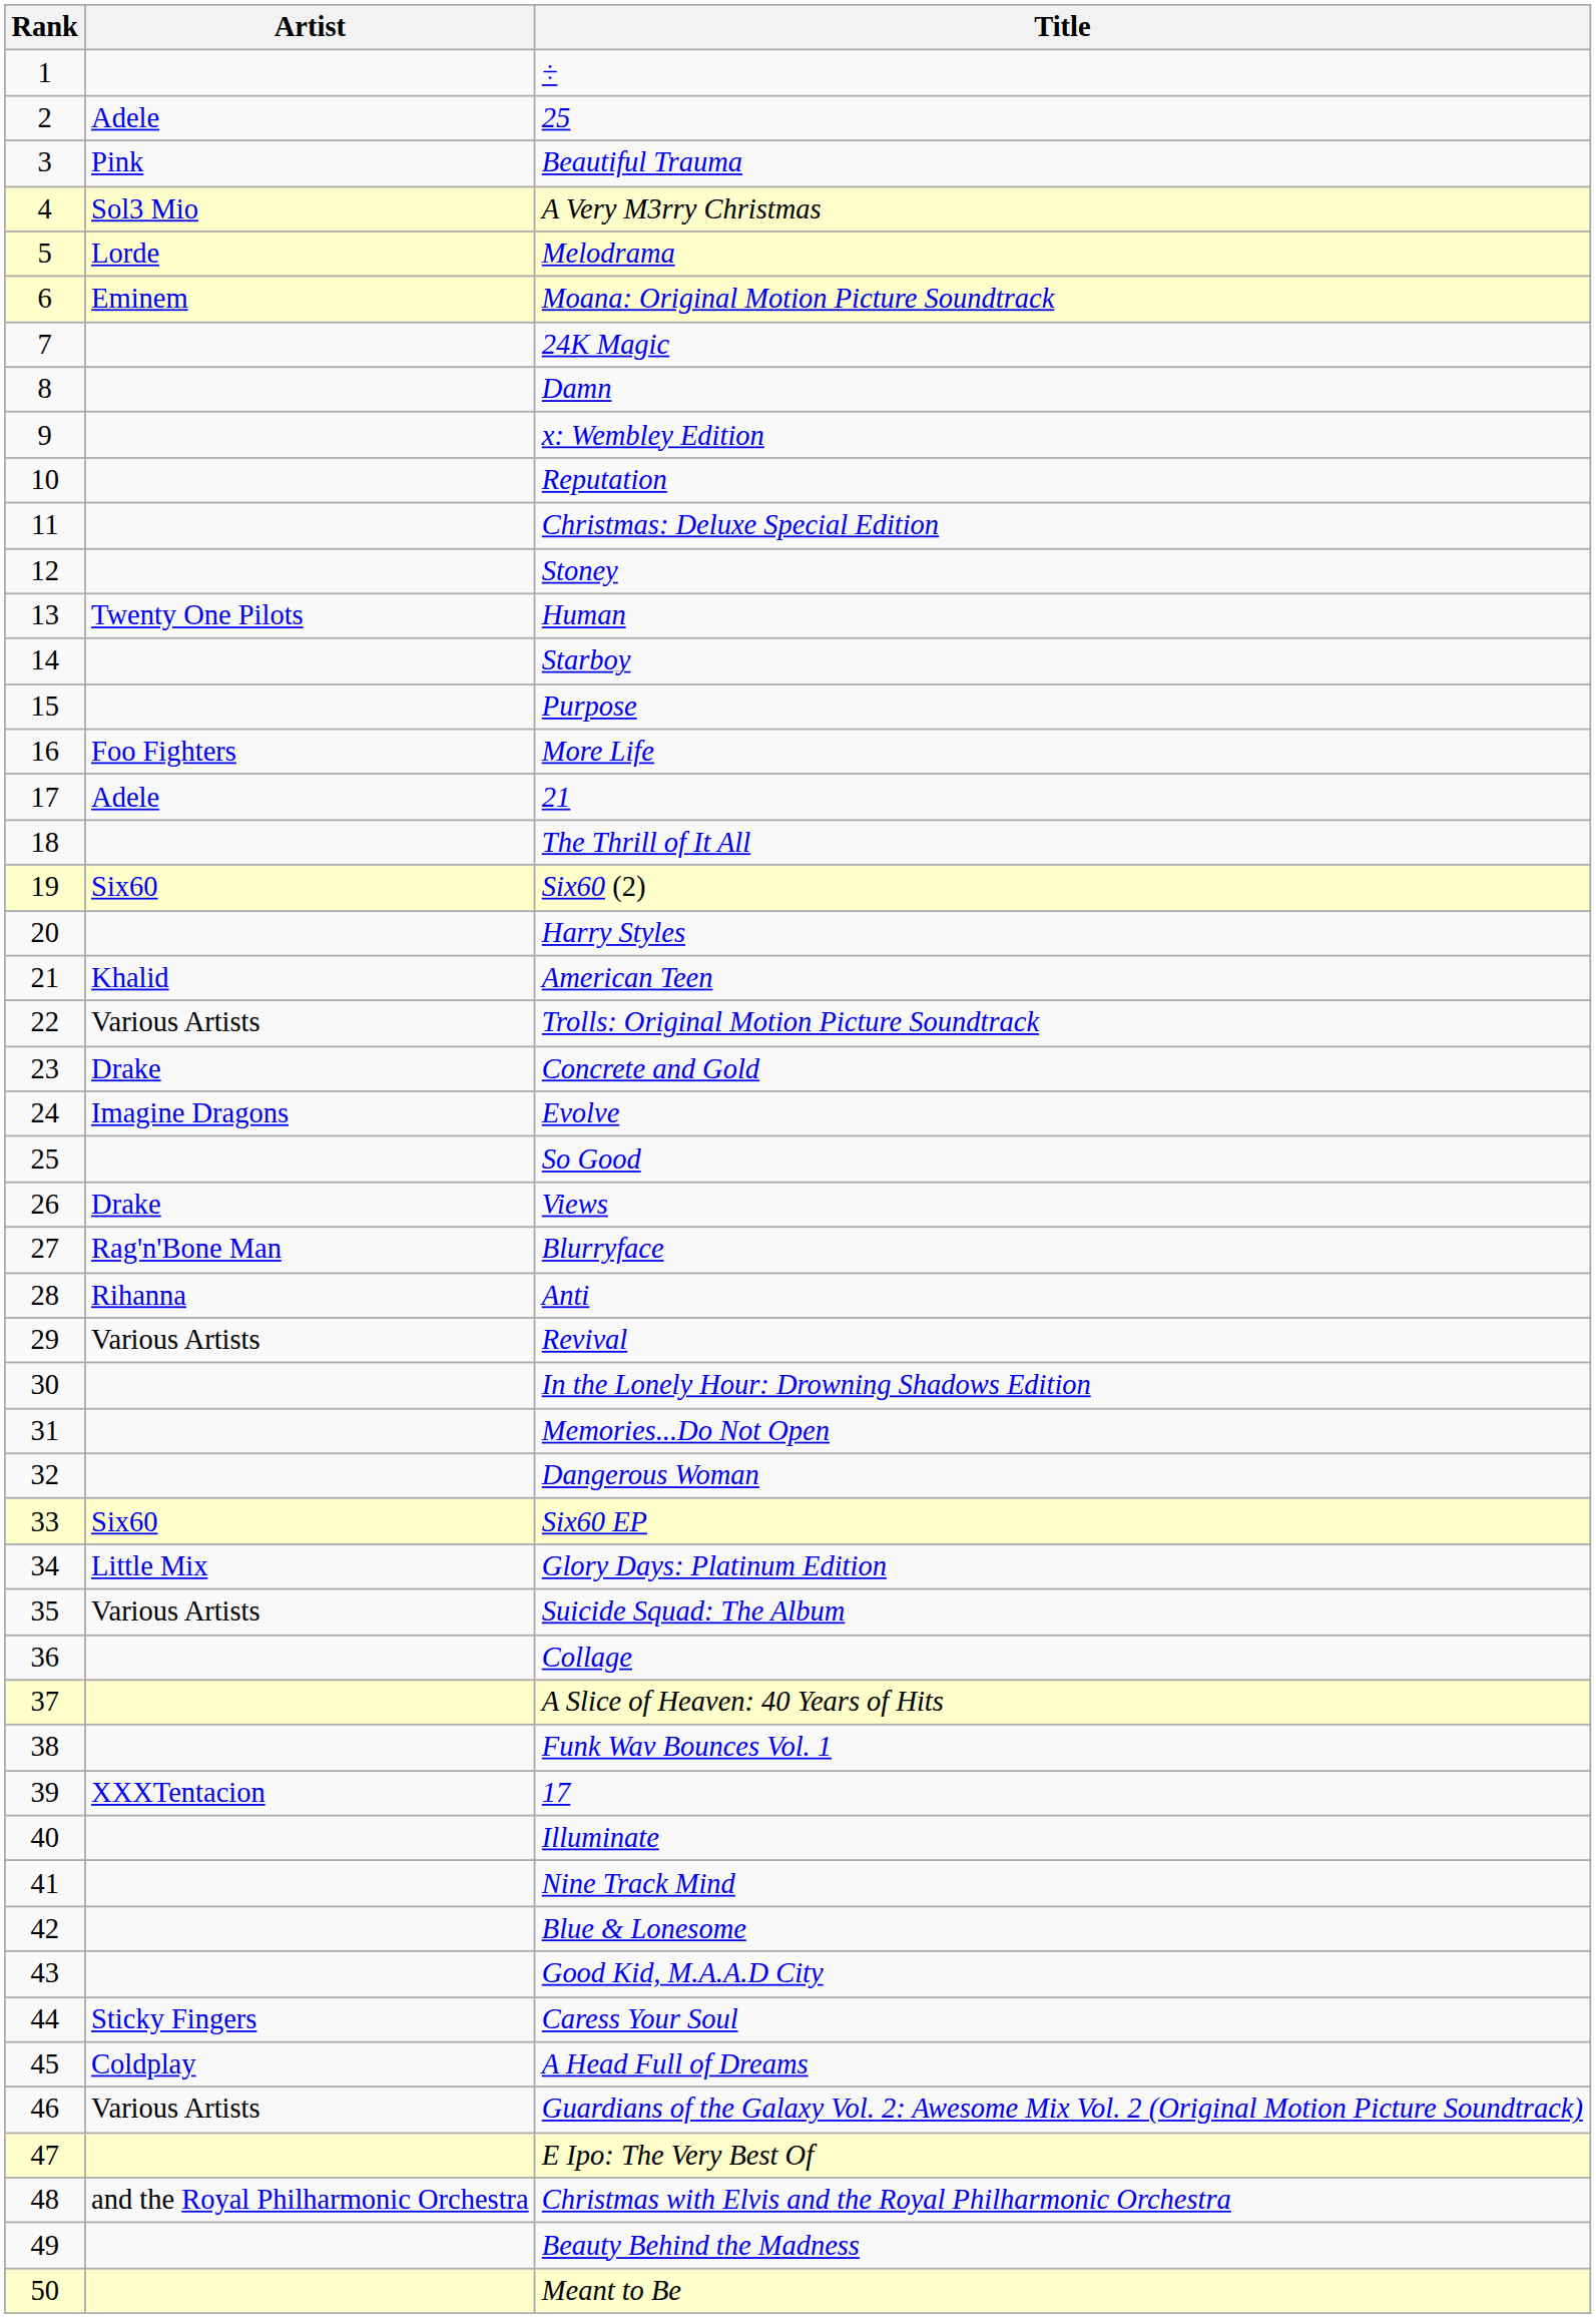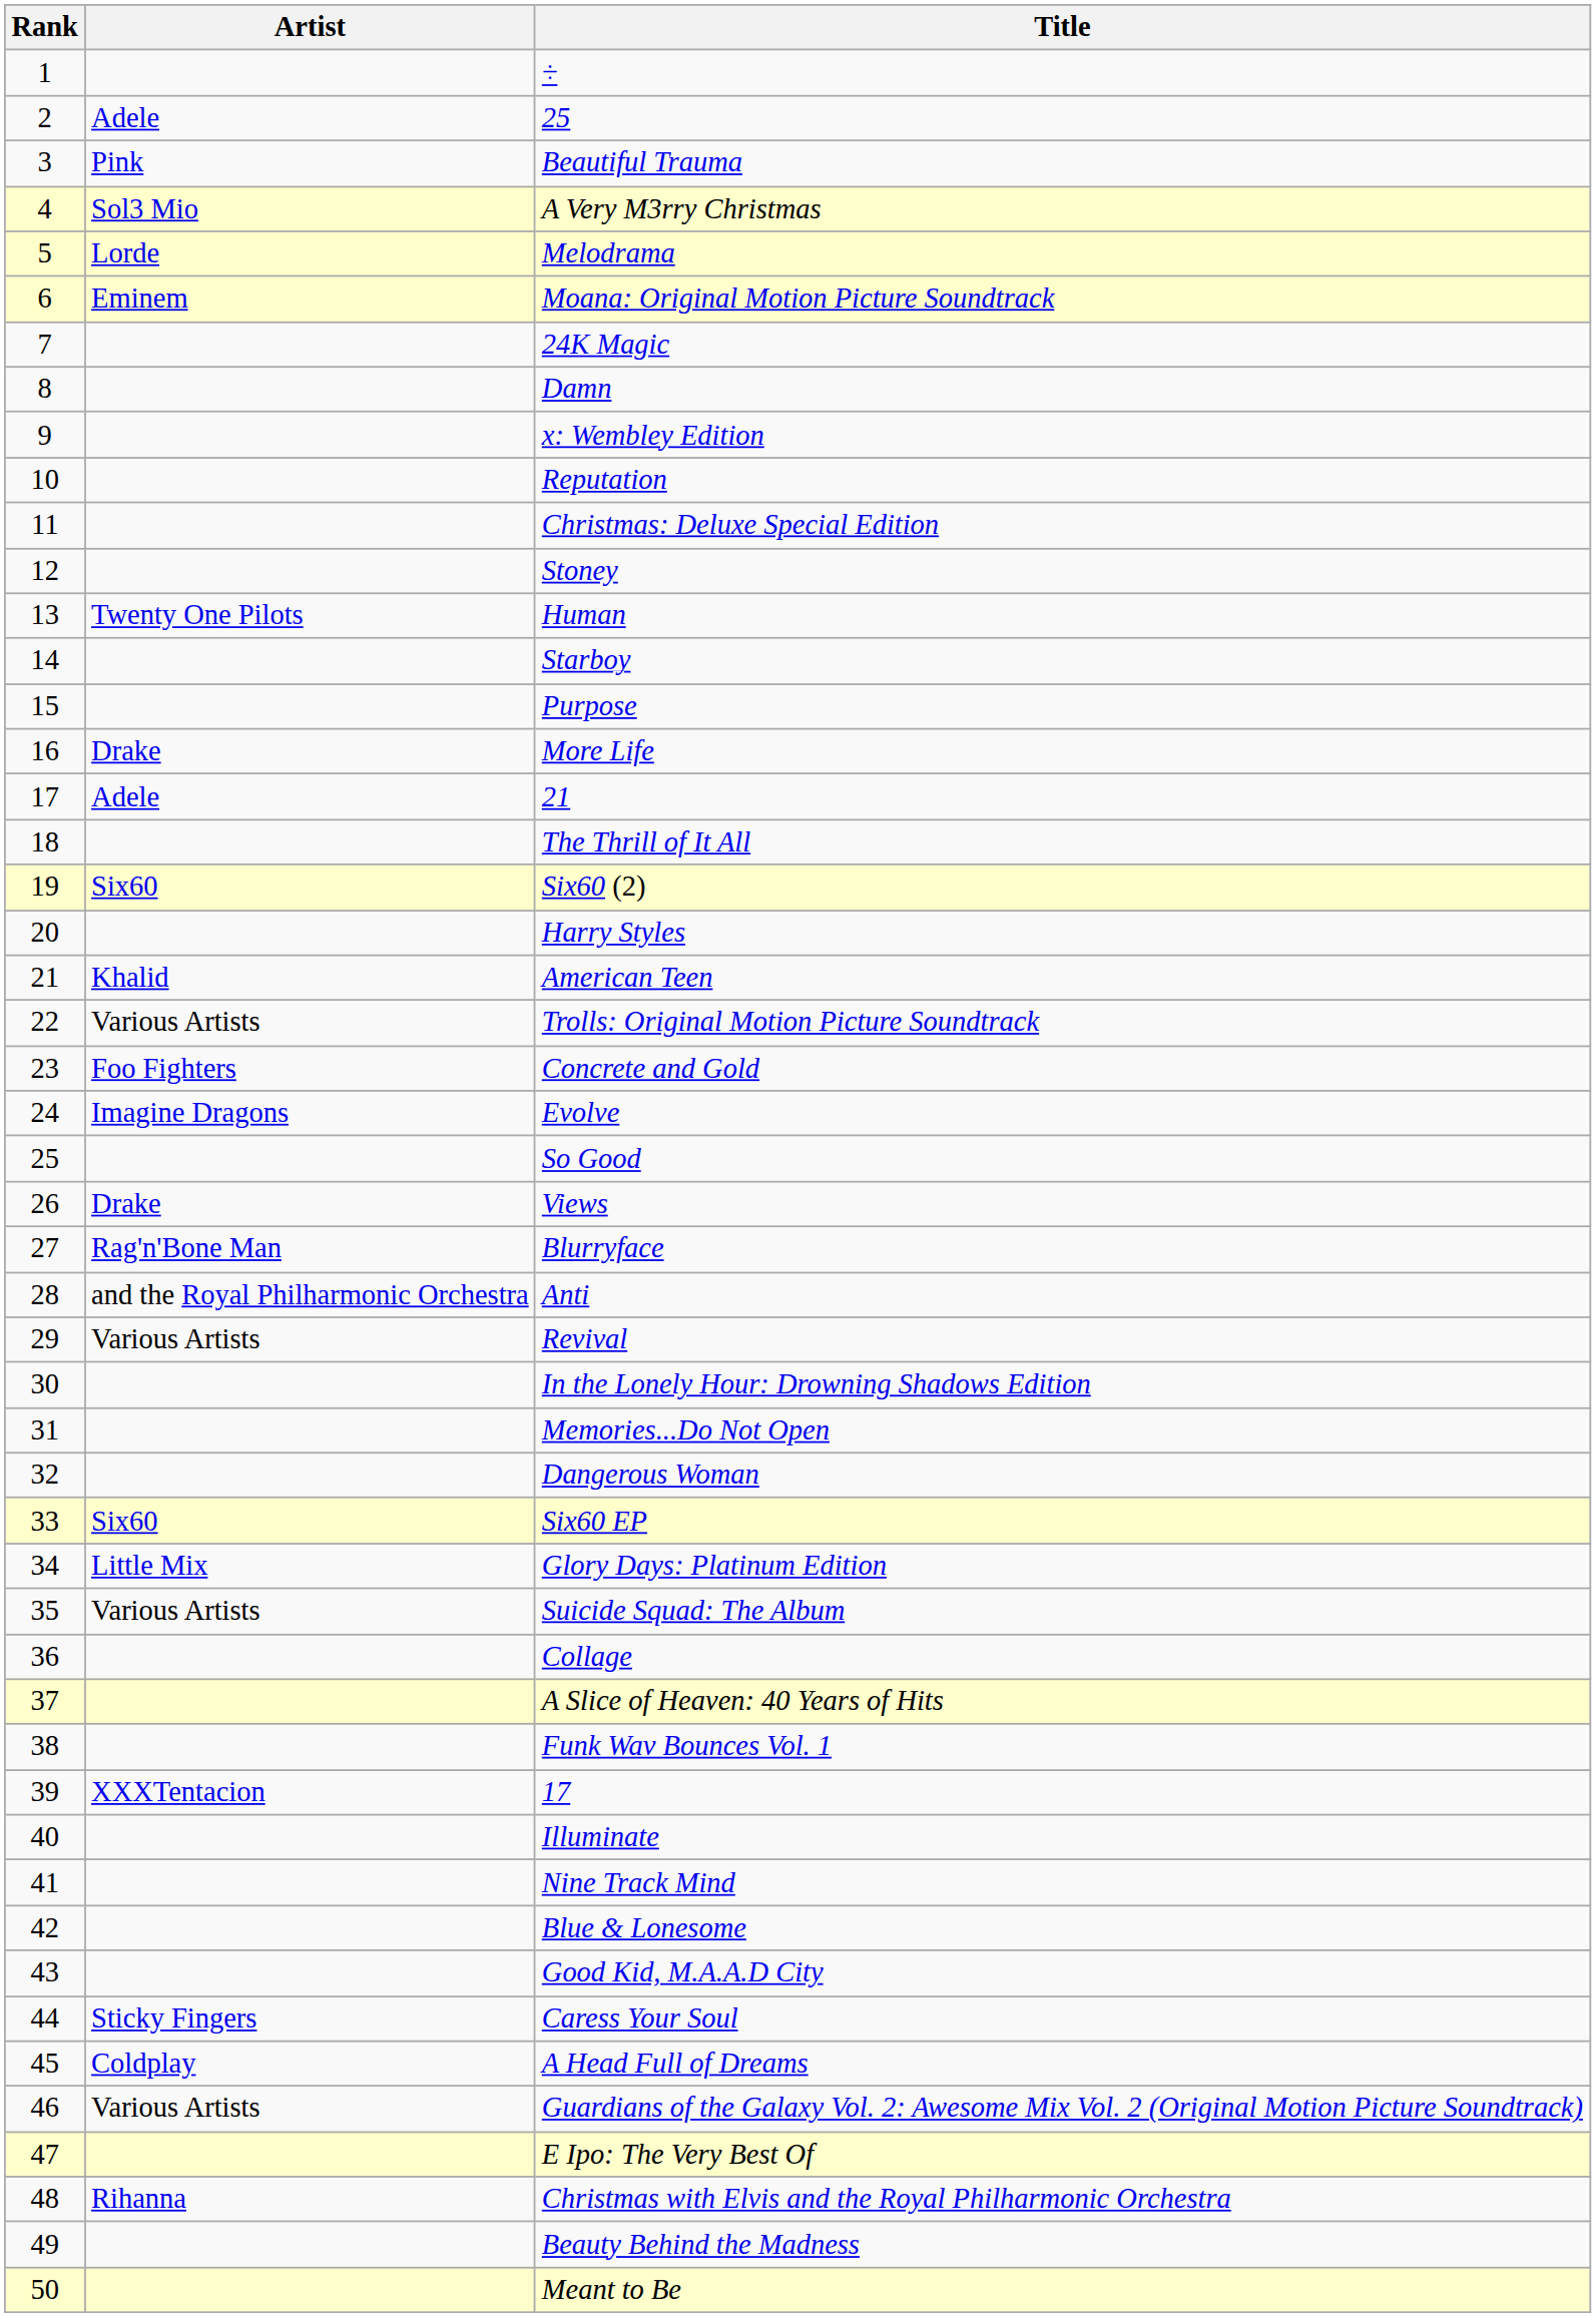 <table class="wikitable sortable">
 <tr>
 <th>Rank</th>
 <th>Artist</th>
 <th>Title</th>
 </tr>
 <tr>
 <td align="center">1</td>
 <td></td>
 <td><em><a href='#'>÷</a></em></td>
 </tr>
 <tr>
 <td align="center">2</td>
 <td><a href='#'>Adele</a></td>
 <td><em><a href='#'>25</a></em></td>
 </tr>
 <tr>
 <td align="center">3</td>
 <td><a href='#'>Pink</a></td>
 <td><em><a href='#'>Beautiful Trauma</a></em></td>
 </tr>
 <tr bgcolor="#FFFFCC">
 <td align="center">4</td>
 <td><a href='#'>Sol3 Mio</a></td>
 <td><em>A Very M3rry Christmas</em></td>
 </tr>
 <tr bgcolor="#FFFFCC">
 <td align="center">5</td>
 <td><a href='#'>Lorde</a></td>
 <td><em><a href='#'>Melodrama</a></em></td>
 </tr>
 <tr bgcolor="#FFFFCC">
 <td align="center">6</td>
 <td><a href='#'>Eminem</a></td>
 <td><em><a href='#'>Moana: Original Motion Picture Soundtrack</a></em></td>
 </tr>
 <tr>
 <td align="center">7</td>
 <td></td>
 <td><em><a href='#'>24K Magic</a></em></td>
 </tr>
 <tr>
 <td align="center">8</td>
 <td></td>
 <td><em><a href='#'>Damn</a></em></td>
 </tr>
 <tr>
 <td align="center">9</td>
 <td></td>
 <td><em><a href='#'>x: Wembley Edition</a></em></td>
 </tr>
 <tr>
 <td align="center">10</td>
 <td></td>
 <td><em><a href='#'>Reputation</a></em></td>
 </tr>
 <tr>
 <td align="center">11</td>
 <td></td>
 <td><em><a href='#'>Christmas: Deluxe Special Edition</a></em></td>
 </tr>
 <tr>
 <td align="center">12</td>
 <td></td>
 <td><em><a href='#'>Stoney</a></em></td>
 </tr>
 <tr>
 <td align="center">13</td>
 <td><a href='#'>Twenty One Pilots</a></td>
 <td><em><a href='#'>Human</a></em></td>
 </tr>
 <tr>
 <td align="center">14</td>
 <td></td>
 <td><em><a href='#'>Starboy</a></em></td>
 </tr>
 <tr>
 <td align="center">15</td>
 <td></td>
 <td><em><a href='#'>Purpose</a></em></td>
 </tr>
 <tr>
 <td align="center">16</td>
-<td><a href='#'>Foo Fighters</a></td>
+<td><a href='#'>Drake</a></td>
 <td><em><a href='#'>More Life</a></em></td>
 </tr>
 <tr>
 <td align="center">17</td>
 <td><a href='#'>Adele</a></td>
 <td><em><a href='#'>21</a></em></td>
 </tr>
 <tr>
 <td align="center">18</td>
 <td></td>
 <td><em><a href='#'>The Thrill of It All</a></em></td>
 </tr>
 <tr bgcolor="#FFFFCC">
 <td align="center">19</td>
 <td><a href='#'>Six60</a></td>
 <td><em><a href='#'>Six60</a></em> (2)</td>
 </tr>
 <tr>
 <td align="center">20</td>
 <td></td>
 <td><em><a href='#'>Harry Styles</a></em></td>
 </tr>
 <tr>
 <td align="center">21</td>
 <td><a href='#'>Khalid</a></td>
 <td><em><a href='#'>American Teen</a></em></td>
 </tr>
 <tr>
 <td align="center">22</td>
 <td>Various Artists</td>
 <td><em><a href='#'>Trolls: Original Motion Picture Soundtrack</a></em></td>
 </tr>
 <tr>
 <td align="center">23</td>
-<td><a href='#'>Drake</a></td>
+<td><a href='#'>Foo Fighters</a></td>
 <td><em><a href='#'>Concrete and Gold</a></em></td>
 </tr>
 <tr>
 <td align="center">24</td>
 <td><a href='#'>Imagine Dragons</a></td>
 <td><em><a href='#'>Evolve</a></em></td>
 </tr>
 <tr>
 <td align="center">25</td>
 <td></td>
 <td><em><a href='#'>So Good</a></em></td>
 </tr>
 <tr>
 <td align="center">26</td>
 <td><a href='#'>Drake</a></td>
 <td><em><a href='#'>Views</a></em></td>
 </tr>
 <tr>
 <td align="center">27</td>
 <td><a href='#'>Rag'n'Bone Man</a></td>
 <td><em><a href='#'>Blurryface</a></em></td>
 </tr>
 <tr>
 <td align="center">28</td>
-<td><a href='#'>Rihanna</a></td>
+<td> and the <a href='#'>Royal Philharmonic Orchestra</a></td>
 <td><em><a href='#'>Anti</a></em></td>
 </tr>
 <tr>
 <td align="center">29</td>
 <td>Various Artists</td>
 <td><em><a href='#'>Revival</a></em></td>
 </tr>
 <tr>
 <td align="center">30</td>
 <td></td>
 <td><em><a href='#'>In the Lonely Hour: Drowning Shadows Edition</a></em></td>
 </tr>
 <tr>
 <td align="center">31</td>
 <td></td>
 <td><em><a href='#'>Memories...Do Not Open</a></em></td>
 </tr>
 <tr>
 <td align="center">32</td>
 <td></td>
 <td><em><a href='#'>Dangerous Woman</a></em></td>
 </tr>
 <tr bgcolor="#FFFFCC">
 <td align="center">33</td>
 <td><a href='#'>Six60</a></td>
 <td><em><a href='#'>Six60 EP</a></em></td>
 </tr>
 <tr>
 <td align="center">34</td>
 <td><a href='#'>Little Mix</a></td>
 <td><em><a href='#'>Glory Days: Platinum Edition</a></em></td>
 </tr>
 <tr>
 <td align="center">35</td>
 <td>Various Artists</td>
 <td><em><a href='#'>Suicide Squad: The Album</a></em></td>
 </tr>
 <tr>
 <td align="center">36</td>
 <td></td>
 <td><em><a href='#'>Collage</a></em></td>
 </tr>
 <tr bgcolor="#FFFFCC">
 <td align="center">37</td>
 <td></td>
 <td><em>A Slice of Heaven: 40 Years of Hits</em></td>
 </tr>
 <tr>
 <td align="center">38</td>
 <td></td>
 <td><em><a href='#'>Funk Wav Bounces Vol. 1</a></em></td>
 </tr>
 <tr>
 <td align="center">39</td>
 <td><a href='#'>XXXTentacion</a></td>
 <td><em><a href='#'>17</a></em></td>
 </tr>
 <tr>
 <td align="center">40</td>
 <td></td>
 <td><em><a href='#'>Illuminate</a></em></td>
 </tr>
 <tr>
 <td align="center">41</td>
 <td></td>
 <td><em><a href='#'>Nine Track Mind</a></em></td>
 </tr>
 <tr>
 <td align="center">42</td>
 <td></td>
 <td><em><a href='#'>Blue & Lonesome</a></em></td>
 </tr>
 <tr>
 <td align="center">43</td>
 <td></td>
 <td><em><a href='#'>Good Kid, M.A.A.D City</a></em></td>
 </tr>
 <tr>
 <td align="center">44</td>
 <td><a href='#'>Sticky Fingers</a></td>
 <td><em><a href='#'>Caress Your Soul</a></em></td>
 </tr>
 <tr>
 <td align="center">45</td>
 <td><a href='#'>Coldplay</a></td>
 <td><em><a href='#'>A Head Full of Dreams</a></em></td>
 </tr>
 <tr>
 <td align="center">46</td>
 <td>Various Artists</td>
 <td><em><a href='#'>Guardians of the Galaxy Vol. 2: Awesome Mix Vol. 2 (Original Motion Picture Soundtrack)</a></em></td>
 </tr>
 <tr bgcolor="#FFFFCC">
 <td align="center">47</td>
 <td></td>
 <td><em>E Ipo: The Very Best Of</em></td>
 </tr>
 <tr>
 <td align="center">48</td>
-<td> and the <a href='#'>Royal Philharmonic Orchestra</a></td>
+<td><a href='#'>Rihanna</a></td>
 <td><em><a href='#'>Christmas with Elvis and the Royal Philharmonic Orchestra</a></em></td>
 </tr>
 <tr>
 <td align="center">49</td>
 <td></td>
 <td><em><a href='#'>Beauty Behind the Madness</a></em></td>
 </tr>
 <tr bgcolor="#FFFFCC">
 <td align="center">50</td>
 <td></td>
 <td><em>Meant to Be</em></td>
 </tr>
 </table>
